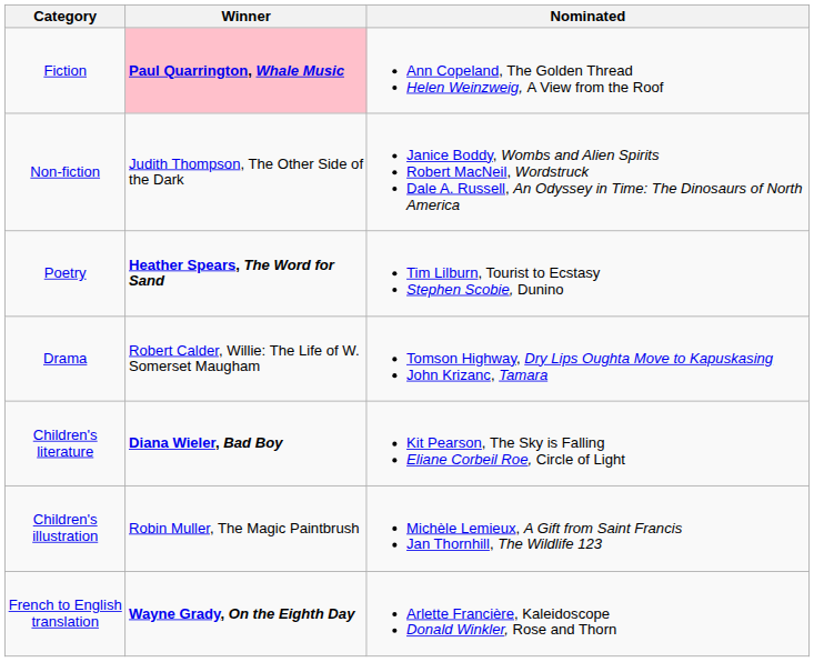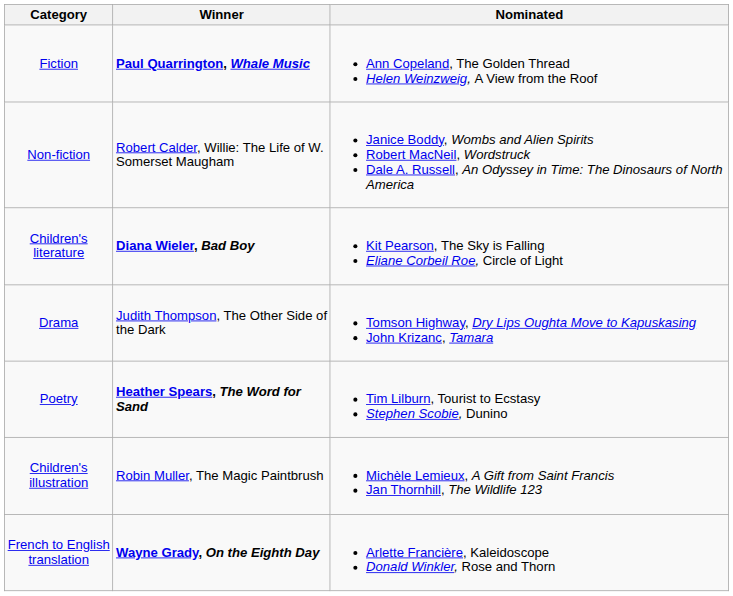 <table class="wikitable" width="100%">
 <tr>
 <th width=15%>Category</th>
 <th width=30%>Winner</th>
 <th width=55%>Nominated</th>
 </tr>
 <tr>
 <td align="center"><a href='#'>Fiction</a></td>
-<td style="background: pink;"> <strong><a href='#'>Paul Quarrington</a>, <em><a href='#'>Whale Music</a><strong><em></td>
+<td> <strong><a href='#'>Paul Quarrington</a>, <em><a href='#'>Whale Music</a><strong><em></td>
 <td><br><ul><li><a href='#'>Ann Copeland</a>, </em>The Golden Thread<em></li><li><a href='#'>Helen Weinzweig</a>, </em>A View from the Roof<em></li></ul></td>
 </tr>
 <tr>
 <td align="center"><a href='#'>Non-fiction</a></td>
+<td> </strong><a href='#'>Robert Calder</a>, </em>Willie: The Life of W. Somerset Maugham</em></strong></td>
+<td><br><ul><li><a href='#'>Janice Boddy</a>, <em>Wombs and Alien Spirits</em></li><li><a href='#'>Robert MacNeil</a>, <em>Wordstruck</em></li><li><a href='#'>Dale A. Russell</a>, <em>An Odyssey in Time: The Dinosaurs of North America</em></li></ul></td>
+</tr>
+<tr>
+<td align="center"><a href='#'>Children's literature</a></td>
+<td> <strong><a href='#'>Diana Wieler</a>, <em>Bad Boy<strong><em></td>
+<td><br><ul><li><a href='#'>Kit Pearson</a>, </em>The Sky is Falling<em></li><li><a href='#'>Eliane Corbeil Roe</a>, </em>Circle of Light<em></li></ul></td>
+</tr>
+<tr>
+<td align="center"><a href='#'>Drama</a></td>
 <td> </strong><a href='#'>Judith Thompson</a>, </em>The Other Side of the Dark</em></strong></td>
-<td><br><ul><li><a href='#'>Janice Boddy</a>, <em>Wombs and Alien Spirits</em></li><li><a href='#'>Robert MacNeil</a>, <em>Wordstruck</em></li><li><a href='#'>Dale A. Russell</a>, <em>An Odyssey in Time: The Dinosaurs of North America</em></li></ul></td>
+<td><br><ul><li><a href='#'>Tomson Highway</a>, <em><a href='#'>Dry Lips Oughta Move to Kapuskasing</a></em></li><li><a href='#'>John Krizanc</a>, <em><a href='#'>Tamara</a></em></li></ul></td>
 </tr>
 <tr>
 <td align="center"><a href='#'>Poetry</a></td>
 <td> <strong><a href='#'>Heather Spears</a>, <em>The Word for Sand<strong><em></td>
 <td><br><ul><li><a href='#'>Tim Lilburn</a>, </em>Tourist to Ecstasy<em></li><li><a href='#'>Stephen Scobie</a>, </em>Dunino<em></li></ul></td>
-</tr>
-<tr>
-<td align="center"><a href='#'>Drama</a></td>
-<td> </strong><a href='#'>Robert Calder</a>, </em>Willie: The Life of W. Somerset Maugham</em></strong></td>
-<td><br><ul><li><a href='#'>Tomson Highway</a>, <em><a href='#'>Dry Lips Oughta Move to Kapuskasing</a></em></li><li><a href='#'>John Krizanc</a>, <em><a href='#'>Tamara</a></em></li></ul></td>
-</tr>
-<tr>
-<td align="center"><a href='#'>Children's literature</a></td>
-<td> <strong><a href='#'>Diana Wieler</a>, <em>Bad Boy<strong><em></td>
-<td><br><ul><li><a href='#'>Kit Pearson</a>, </em>The Sky is Falling<em></li><li><a href='#'>Eliane Corbeil Roe</a>, </em>Circle of Light<em></li></ul></td>
 </tr>
 <tr>
 <td align="center"><a href='#'>Children's illustration</a></td>
 <td> </strong><a href='#'>Robin Muller</a>, </em>The Magic Paintbrush</em></strong></td>
 <td><br><ul><li><a href='#'>Michèle Lemieux</a>, <em>A Gift from Saint Francis</em></li><li><a href='#'>Jan Thornhill</a>, <em>The Wildlife 123</em></li></ul></td>
 </tr>
 <tr>
 <td align="center"><a href='#'>French to English translation</a></td>
 <td> <strong><a href='#'>Wayne Grady</a>, <em>On the Eighth Day<strong><em></td>
 <td><br><ul><li><a href='#'>Arlette Francière</a>, </em>Kaleidoscope<em></li><li><a href='#'>Donald Winkler</a>, </em>Rose and Thorn<em></li></ul></td>
 </tr>
 </table>
